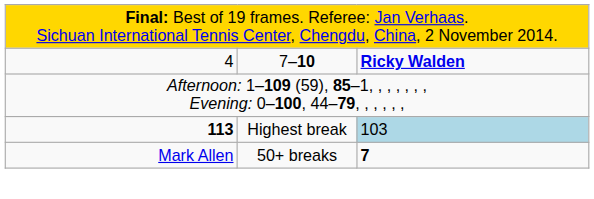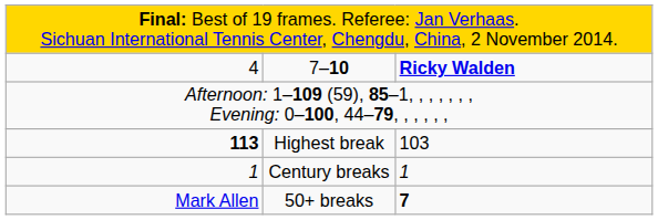 <table class="wikitable" style="font-size: 90%; margin: 1em auto 1em auto;">
 <tr>
 <td colspan="3" align="center" bgcolor="#ffd700"><strong>Final:</strong> Best of 19 frames. Referee: <a href='#'>Jan Verhaas</a>.<br><a href='#'>Sichuan International Tennis Center</a>, <a href='#'>Chengdu</a>, <a href='#'>China</a>, 2 November 2014.</td>
 </tr>
 <tr>
 <td align="right">4</td>
 <td width="100" align="center">7–<strong>10</strong></td>
 <td width="200"><strong><a href='#'>Ricky Walden</a></strong><br></td>
 </tr>
 <tr>
 <td colspan="3" align="center" style="font-size: 100%"><em>Afternoon:</em> 1–<strong>109</strong> (59), <strong>85</strong>–1, , , , , , , <br><em>Evening:</em> 0–<strong>100</strong>, 44–<strong>79</strong>, , , , , , </td>
 </tr>
 <tr>
 <td align="right"><strong>113</strong></td>
 <td align="center">Highest break</td>
-<td style="background: lightblue;">103</td>
+<td>103</td>
+</tr>
+<tr>
+<td align="right"><em>1</em></td>
+<td align="center">Century breaks</td>
+<td><em>1</em></td>
 </tr>
 <tr>
 <td width="200" align="right"><a href='#'>Mark Allen</a><br></td>
 <td align="center">50+ breaks</td>
 <td><strong>7</strong></td>
 </tr>
 </table>
